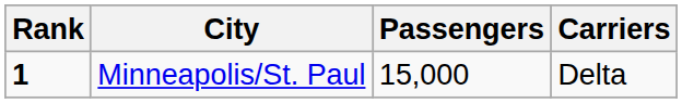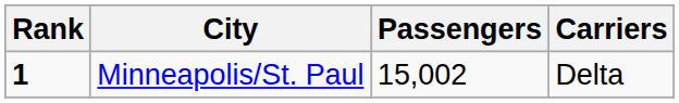 <table class="wikitable" style="font-size: 95%;">
 <tr>
 <th>Rank</th>
 <th>City</th>
 <th>Passengers</th>
 <th>Carriers</th>
 </tr>
 <tr>
 <td><strong>1</strong></td>
 <td><a href='#'>Minneapolis/St. Paul</a></td>
-<td>15,000</td>
+<td>15,002</td>
 <td>Delta</td>
 </tr>
 </table>
